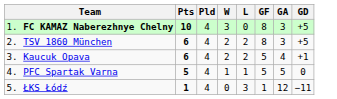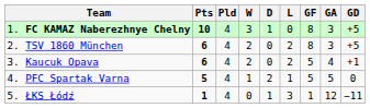 <table class="wikitable">
 <tr>
 <th>Team</th>
 <th width=20>Pts</th>
 <th width=20>Pld</th>
 <th width=20>W</th>
+<th width=20>D</th>
 <th width=20>L</th>
 <th width=20>GF</th>
 <th width=20>GA</th>
 <th width=25>GD</th>
 </tr>
 <tr align=center bgcolor=ccffcc>
 <td align=left>1.  <strong>FC KAMAZ Naberezhnye Chelny</strong></td>
 <td><strong>10</strong></td>
 <td>4</td>
 <td>3</td>
+<td>1</td>
 <td>0</td>
 <td>8</td>
 <td>3</td>
 <td>+5</td>
 </tr>
 <tr align=center>
 <td align=left>2.  <a href='#'>TSV 1860 München</a></td>
 <td><strong>6</strong></td>
 <td>4</td>
 <td>2</td>
+<td>0</td>
 <td>2</td>
 <td>8</td>
 <td>3</td>
 <td>+5</td>
 </tr>
 <tr align=center>
 <td align=left>3.  <a href='#'>Kaucuk Opava</a></td>
 <td><strong>6</strong></td>
 <td>4</td>
 <td>2</td>
+<td>0</td>
 <td>2</td>
 <td>5</td>
 <td>4</td>
 <td>+1</td>
 </tr>
 <tr align=center>
 <td align=left>4.  <a href='#'>PFC Spartak Varna</a></td>
 <td><strong>5</strong></td>
 <td>4</td>
 <td>1</td>
+<td>2</td>
 <td>1</td>
 <td>5</td>
 <td>5</td>
 <td>0</td>
 </tr>
 <tr align=center>
 <td align=left>5.  <a href='#'>ŁKS Łódź</a></td>
 <td><strong>1</strong></td>
 <td>4</td>
 <td>0</td>
+<td>1</td>
 <td>3</td>
 <td>1</td>
 <td>12</td>
 <td>−11</td>
 </tr>
 </table>
